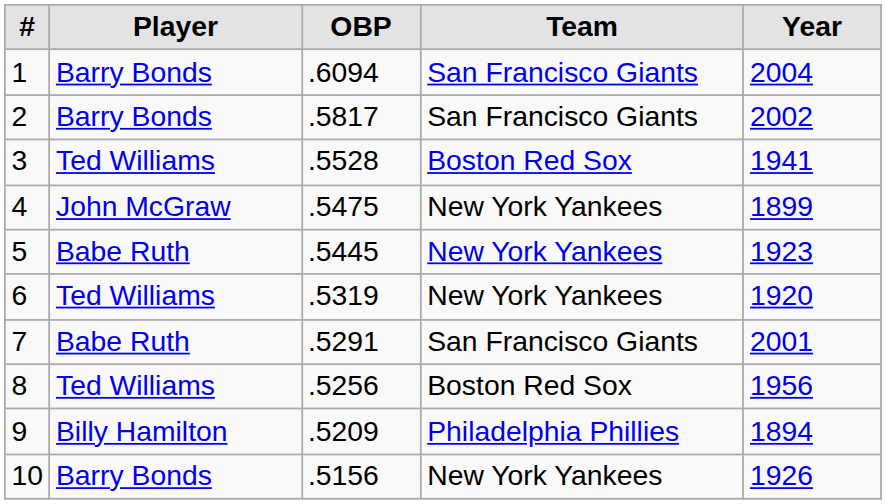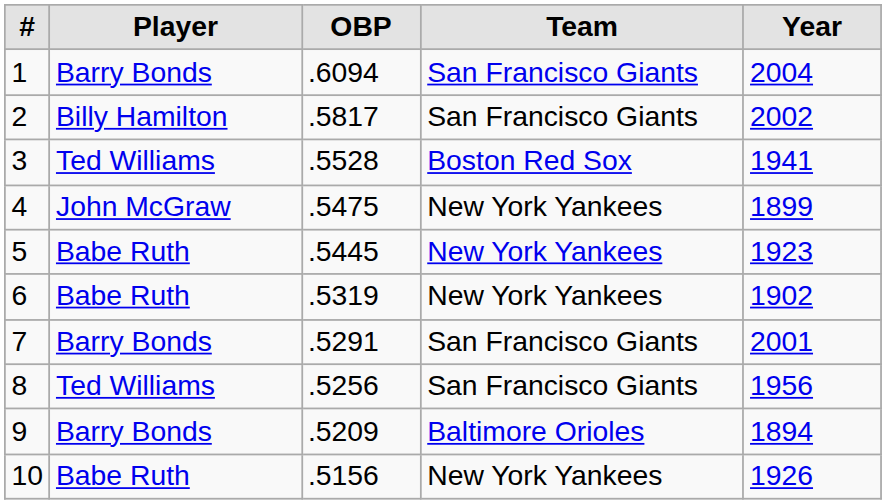 <table class="wikitable" style="border-collapse: collapse;">
 <tr bgcolor="#E3E3E3" align="center">
 <td width="12px"><strong>#</strong></td>
 <td width="135px"><strong>Player</strong></td>
 <td width="60px"><strong>OBP</strong></td>
 <td width="175px"><strong>Team</strong></td>
 <td width="70px"><strong>Year</strong></td>
 </tr>
 <tr>
 <td>1</td>
 <td><a href='#'>Barry Bonds</a></td>
 <td>.6094</td>
 <td><a href='#'>San Francisco Giants</a></td>
 <td><a href='#'>2004</a></td>
 </tr>
 <tr>
 <td>2</td>
-<td><a href='#'>Barry Bonds</a></td>
+<td><a href='#'>Billy Hamilton</a></td>
 <td>.5817</td>
 <td>San Francisco Giants</td>
 <td><a href='#'>2002</a></td>
 </tr>
 <tr>
 <td>3</td>
 <td><a href='#'>Ted Williams</a></td>
 <td>.5528</td>
 <td><a href='#'>Boston Red Sox</a></td>
 <td><a href='#'>1941</a></td>
 </tr>
 <tr>
 <td>4</td>
 <td><a href='#'>John McGraw</a></td>
 <td>.5475</td>
 <td>New York Yankees</td>
 <td><a href='#'>1899</a></td>
 </tr>
 <tr>
 <td>5</td>
 <td><a href='#'>Babe Ruth</a></td>
 <td>.5445</td>
 <td><a href='#'>New York Yankees</a></td>
 <td><a href='#'>1923</a></td>
 </tr>
 <tr>
 <td>6</td>
-<td><a href='#'>Ted Williams</a></td>
+<td><a href='#'>Babe Ruth</a></td>
 <td>.5319</td>
 <td>New York Yankees</td>
-<td><a href='#'>1920</a></td>
+<td><a href='#'>1902</a></td>
 </tr>
 <tr>
 <td>7</td>
-<td><a href='#'>Babe Ruth</a></td>
+<td><a href='#'>Barry Bonds</a></td>
 <td>.5291</td>
 <td>San Francisco Giants</td>
 <td><a href='#'>2001</a></td>
 </tr>
 <tr>
 <td>8</td>
 <td><a href='#'>Ted Williams</a></td>
 <td>.5256</td>
-<td>Boston Red Sox</td>
+<td>San Francisco Giants</td>
 <td><a href='#'>1956</a></td>
 </tr>
 <tr>
 <td>9</td>
-<td><a href='#'>Billy Hamilton</a></td>
+<td><a href='#'>Barry Bonds</a></td>
 <td>.5209</td>
-<td><a href='#'>Philadelphia Phillies</a></td>
+<td><a href='#'>Baltimore Orioles</a></td>
 <td><a href='#'>1894</a></td>
 </tr>
 <tr>
 <td>10</td>
-<td><a href='#'>Barry Bonds</a></td>
+<td><a href='#'>Babe Ruth</a></td>
 <td>.5156</td>
 <td>New York Yankees</td>
 <td><a href='#'>1926</a></td>
 </tr>
 </table>
